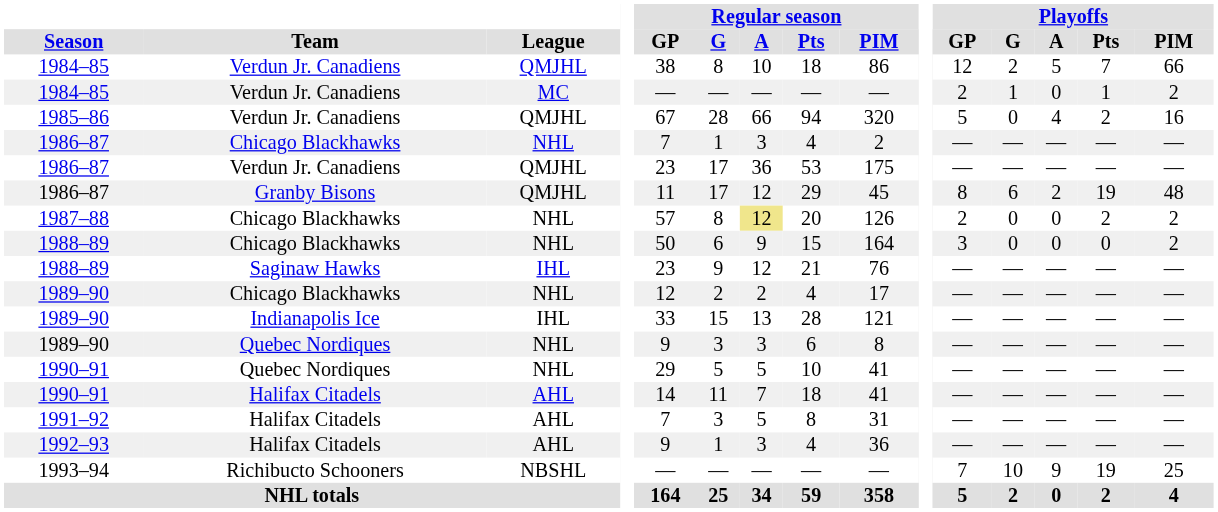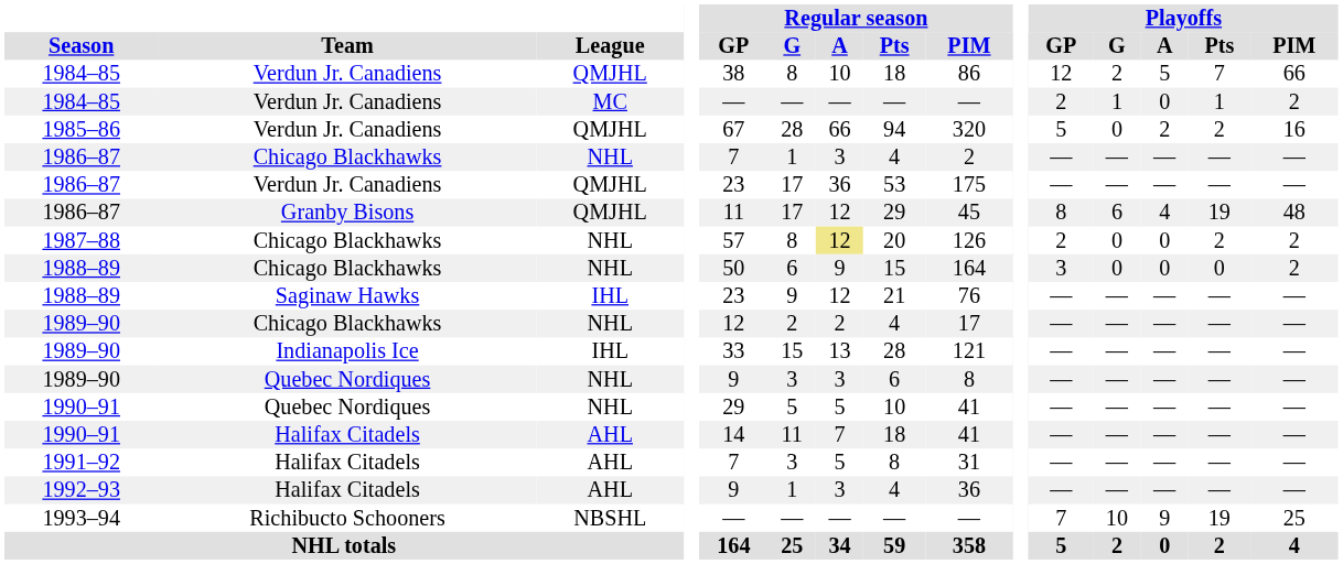 <table border="0" cellpadding="1" cellspacing="0" style="text-align:center; width:60em">
 <tr bgcolor="#e0e0e0">
 <th colspan="3" bgcolor="#ffffff"> </th>
 <th rowspan="99" bgcolor="#ffffff"> </th>
 <th colspan="5"><a href='#'>Regular season</a></th>
 <th rowspan="99" bgcolor="#ffffff"> </th>
 <th colspan="5"><a href='#'>Playoffs</a></th>
 </tr>
 <tr bgcolor="#e0e0e0">
 <th><a href='#'>Season</a></th>
 <th>Team</th>
 <th>League</th>
 <th>GP</th>
 <th><a href='#'>G</a></th>
 <th><a href='#'>A</a></th>
 <th><a href='#'>Pts</a></th>
 <th><a href='#'>PIM</a></th>
 <th>GP</th>
 <th>G</th>
 <th>A</th>
 <th>Pts</th>
 <th>PIM</th>
 </tr>
 <tr>
 <td><a href='#'>1984–85</a></td>
 <td><a href='#'>Verdun Jr. Canadiens</a></td>
 <td><a href='#'>QMJHL</a></td>
 <td>38</td>
 <td>8</td>
 <td>10</td>
 <td>18</td>
 <td>86</td>
 <td>12</td>
 <td>2</td>
 <td>5</td>
 <td>7</td>
 <td>66</td>
 </tr>
 <tr bgcolor="#f0f0f0">
 <td><a href='#'>1984–85</a></td>
 <td>Verdun Jr. Canadiens</td>
 <td><a href='#'>MC</a></td>
 <td>—</td>
 <td>—</td>
 <td>—</td>
 <td>—</td>
 <td>—</td>
 <td>2</td>
 <td>1</td>
 <td>0</td>
 <td>1</td>
 <td>2</td>
 </tr>
 <tr>
 <td><a href='#'>1985–86</a></td>
 <td>Verdun Jr. Canadiens</td>
 <td>QMJHL</td>
 <td>67</td>
 <td>28</td>
 <td>66</td>
 <td>94</td>
 <td>320</td>
 <td>5</td>
 <td>0</td>
-<td>4</td>
+<td>2</td>
 <td>2</td>
 <td>16</td>
 </tr>
 <tr bgcolor="#f0f0f0">
 <td><a href='#'>1986–87</a></td>
 <td><a href='#'>Chicago Blackhawks</a></td>
 <td><a href='#'>NHL</a></td>
 <td>7</td>
 <td>1</td>
 <td>3</td>
 <td>4</td>
 <td>2</td>
 <td>—</td>
 <td>—</td>
 <td>—</td>
 <td>—</td>
 <td>—</td>
 </tr>
 <tr>
 <td><a href='#'>1986–87</a></td>
 <td>Verdun Jr. Canadiens</td>
 <td>QMJHL</td>
 <td>23</td>
 <td>17</td>
 <td>36</td>
 <td>53</td>
 <td>175</td>
 <td>—</td>
 <td>—</td>
 <td>—</td>
 <td>—</td>
 <td>—</td>
 </tr>
 <tr bgcolor="#f0f0f0">
 <td>1986–87</td>
 <td><a href='#'>Granby Bisons</a></td>
 <td>QMJHL</td>
 <td>11</td>
 <td>17</td>
 <td>12</td>
 <td>29</td>
 <td>45</td>
 <td>8</td>
 <td>6</td>
-<td>2</td>
+<td>4</td>
 <td>19</td>
 <td>48</td>
 </tr>
 <tr>
 <td><a href='#'>1987–88</a></td>
 <td>Chicago Blackhawks</td>
 <td>NHL</td>
 <td>57</td>
 <td>8</td>
 <td style="background: khaki;">12</td>
 <td>20</td>
 <td>126</td>
 <td>2</td>
 <td>0</td>
 <td>0</td>
 <td>2</td>
 <td>2</td>
 </tr>
 <tr bgcolor="#f0f0f0">
 <td><a href='#'>1988–89</a></td>
 <td>Chicago Blackhawks</td>
 <td>NHL</td>
 <td>50</td>
 <td>6</td>
 <td>9</td>
 <td>15</td>
 <td>164</td>
 <td>3</td>
 <td>0</td>
 <td>0</td>
 <td>0</td>
 <td>2</td>
 </tr>
 <tr>
 <td><a href='#'>1988–89</a></td>
 <td><a href='#'>Saginaw Hawks</a></td>
 <td><a href='#'>IHL</a></td>
 <td>23</td>
 <td>9</td>
 <td>12</td>
 <td>21</td>
 <td>76</td>
 <td>—</td>
 <td>—</td>
 <td>—</td>
 <td>—</td>
 <td>—</td>
 </tr>
 <tr bgcolor="#f0f0f0">
 <td><a href='#'>1989–90</a></td>
 <td>Chicago Blackhawks</td>
 <td>NHL</td>
 <td>12</td>
 <td>2</td>
 <td>2</td>
 <td>4</td>
 <td>17</td>
 <td>—</td>
 <td>—</td>
 <td>—</td>
 <td>—</td>
 <td>—</td>
 </tr>
 <tr>
 <td><a href='#'>1989–90</a></td>
 <td><a href='#'>Indianapolis Ice</a></td>
 <td>IHL</td>
 <td>33</td>
 <td>15</td>
 <td>13</td>
 <td>28</td>
 <td>121</td>
 <td>—</td>
 <td>—</td>
 <td>—</td>
 <td>—</td>
 <td>—</td>
 </tr>
 <tr bgcolor="#f0f0f0">
 <td>1989–90</td>
 <td><a href='#'>Quebec Nordiques</a></td>
 <td>NHL</td>
 <td>9</td>
 <td>3</td>
 <td>3</td>
 <td>6</td>
 <td>8</td>
 <td>—</td>
 <td>—</td>
 <td>—</td>
 <td>—</td>
 <td>—</td>
 </tr>
 <tr>
 <td><a href='#'>1990–91</a></td>
 <td>Quebec Nordiques</td>
 <td>NHL</td>
 <td>29</td>
 <td>5</td>
 <td>5</td>
 <td>10</td>
 <td>41</td>
 <td>—</td>
 <td>—</td>
 <td>—</td>
 <td>—</td>
 <td>—</td>
 </tr>
 <tr bgcolor="#f0f0f0">
 <td><a href='#'>1990–91</a></td>
 <td><a href='#'>Halifax Citadels</a></td>
 <td><a href='#'>AHL</a></td>
 <td>14</td>
 <td>11</td>
 <td>7</td>
 <td>18</td>
 <td>41</td>
 <td>—</td>
 <td>—</td>
 <td>—</td>
 <td>—</td>
 <td>—</td>
 </tr>
 <tr>
 <td><a href='#'>1991–92</a></td>
 <td>Halifax Citadels</td>
 <td>AHL</td>
 <td>7</td>
 <td>3</td>
 <td>5</td>
 <td>8</td>
 <td>31</td>
 <td>—</td>
 <td>—</td>
 <td>—</td>
 <td>—</td>
 <td>—</td>
 </tr>
 <tr bgcolor="#f0f0f0">
 <td><a href='#'>1992–93</a></td>
 <td>Halifax Citadels</td>
 <td>AHL</td>
 <td>9</td>
 <td>1</td>
 <td>3</td>
 <td>4</td>
 <td>36</td>
 <td>—</td>
 <td>—</td>
 <td>—</td>
 <td>—</td>
 <td>—</td>
 </tr>
 <tr>
 <td>1993–94</td>
 <td>Richibucto Schooners</td>
 <td>NBSHL</td>
 <td>—</td>
 <td>—</td>
 <td>—</td>
 <td>—</td>
 <td>—</td>
 <td>7</td>
 <td>10</td>
 <td>9</td>
 <td>19</td>
 <td>25</td>
 </tr>
 <tr bgcolor="#e0e0e0">
 <th colspan="3">NHL totals</th>
 <th>164</th>
 <th>25</th>
 <th>34</th>
 <th>59</th>
 <th>358</th>
 <th>5</th>
 <th>2</th>
 <th>0</th>
 <th>2</th>
 <th>4</th>
 </tr>
 </table>
